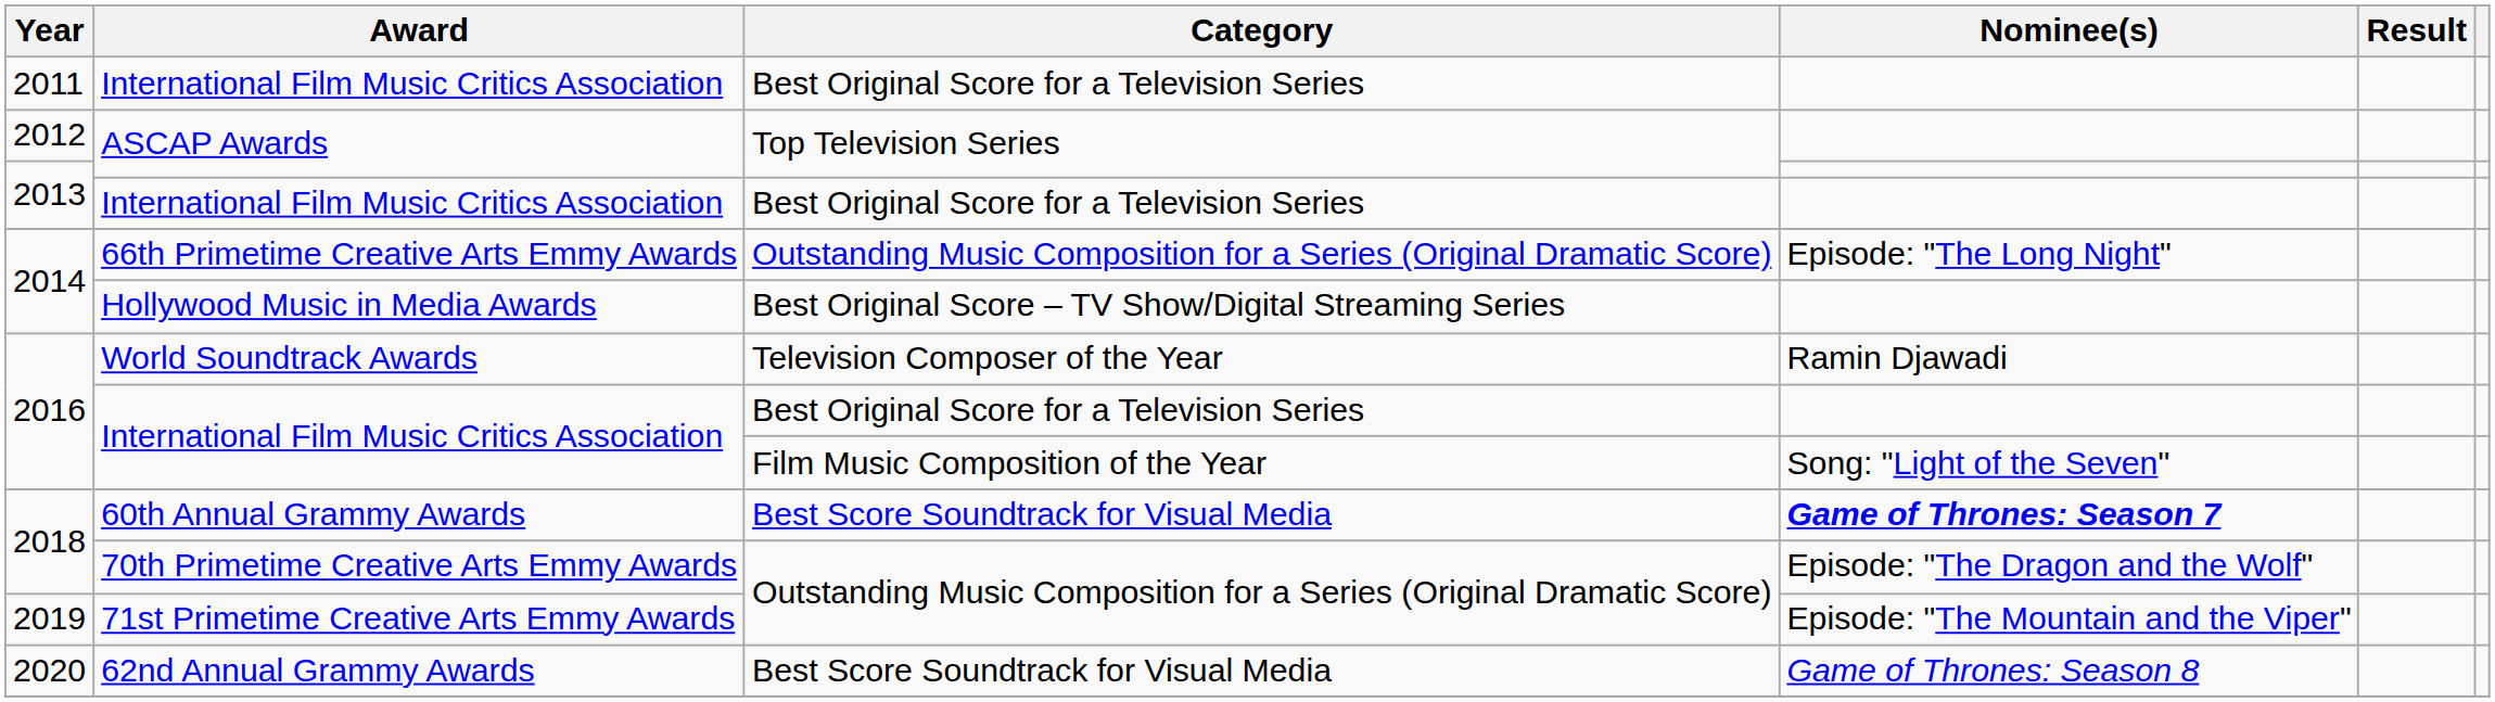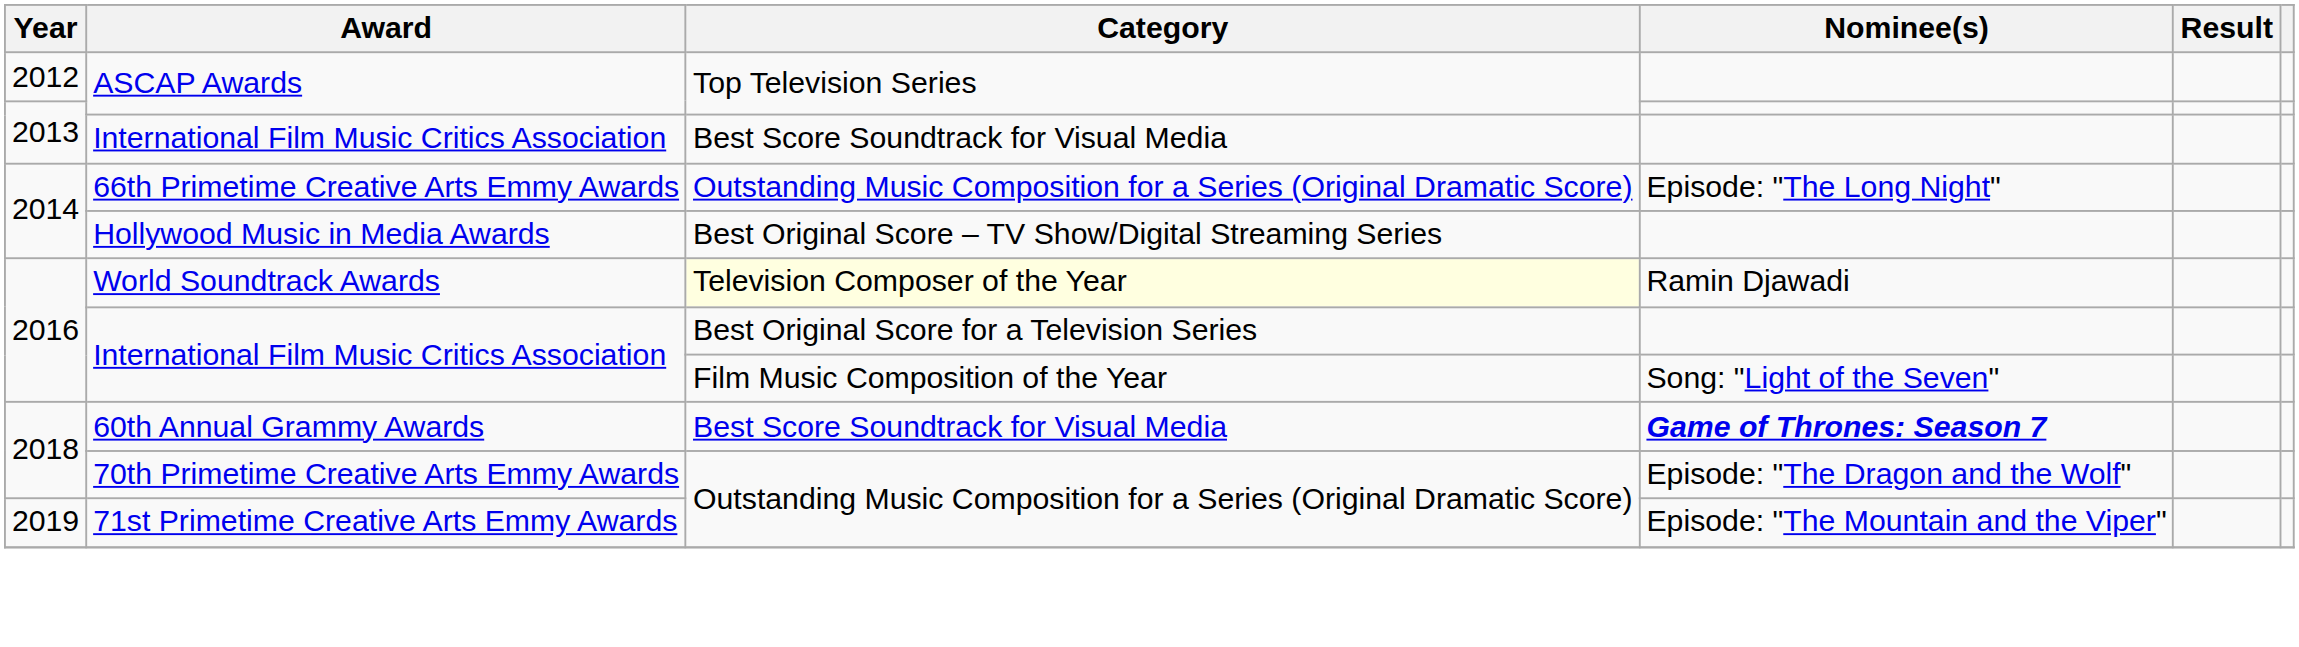 <table class="wikitable sortable plainrowheaders">
 <tr>
 <th>Year</th>
 <th>Award</th>
 <th>Category</th>
 <th>Nominee(s)</th>
 <th>Result</th>
 <th class="unsortable"></th>
-</tr>
-<tr>
-<td rowspan="1">2011</td>
-<td scope="row"><a href='#'>International Film Music Critics Association</a></td>
-<td scope="row">Best Original Score for a Television Series</td>
-<td scope="row"></td>
-<td></td>
-<td></td>
 </tr>
 <tr>
 <td rowspan="1">2012</td>
 <td rowspan="2" scope="row"><a href='#'>ASCAP Awards</a></td>
 <td rowspan="2" scope="row">Top Television Series</td>
 <td scope="row"></td>
 <td></td>
 <td></td>
 </tr>
 <tr>
 <td rowspan="2">2013</td>
 <td scope="row"></td>
 <td></td>
 <td></td>
 </tr>
 <tr>
 <td scope="row"><a href='#'>International Film Music Critics Association</a></td>
-<td scope="row">Best Original Score for a Television Series</td>
+<td>Best Score Soundtrack for Visual Media</td>
 <td scope="row"></td>
 <td></td>
 <td></td>
 </tr>
 <tr>
 <td rowspan="2">2014</td>
 <td scope="row"><a href='#'>66th Primetime Creative Arts Emmy Awards</a></td>
 <td scope="row"><a href='#'>Outstanding Music Composition for a Series (Original Dramatic Score)</a></td>
 <td>Episode: "<a href='#'>The Long Night</a>"</td>
 <td></td>
 <td></td>
 </tr>
 <tr>
 <td scope="row"><a href='#'>Hollywood Music in Media Awards</a></td>
 <td scope="row">Best Original Score – TV Show/Digital Streaming Series</td>
 <td scope="row"></td>
 <td></td>
 <td></td>
 </tr>
 <tr>
 <td rowspan="3">2016</td>
 <td scope="row"><a href='#'>World Soundtrack Awards</a></td>
-<td scope="row">Television Composer of the Year</td>
+<td scope="row" style="background: lightyellow;">Television Composer of the Year</td>
 <td scope="row">Ramin Djawadi</td>
 <td></td>
 <td></td>
 </tr>
 <tr>
 <td scope="row" rowspan="2"><a href='#'>International Film Music Critics Association</a></td>
 <td scope="row">Best Original Score for a Television Series</td>
 <td scope="row"></td>
 <td></td>
 <td></td>
 </tr>
 <tr>
 <td scope="row">Film Music Composition of the Year</td>
 <td scope="row">Song: "<a href='#'>Light of the Seven</a>"</td>
 <td></td>
 <td></td>
 </tr>
 <tr>
 <td rowspan="2">2018</td>
 <td scope="row"><a href='#'>60th Annual Grammy Awards</a></td>
 <td scope="row"><a href='#'>Best Score Soundtrack for Visual Media</a></td>
 <td scope="row"><strong><em><a href='#'>Game of Thrones: Season 7</a></em></strong></td>
 <td></td>
 <td></td>
 </tr>
 <tr>
 <td scope="row"><a href='#'>70th Primetime Creative Arts Emmy Awards</a></td>
 <td rowspan="2" scope="row">Outstanding Music Composition for a Series (Original Dramatic Score)</td>
 <td scope="row">Episode: "<a href='#'>The Dragon and the Wolf</a>"</td>
 <td></td>
 <td></td>
 </tr>
 <tr>
 <td>2019</td>
 <td><a href='#'>71st Primetime Creative Arts Emmy Awards</a></td>
 <td scope="row">Episode: "<a href='#'>The Mountain and the Viper</a>"</td>
 <td></td>
 <td></td>
 </tr>
 <tr>
-<td>2020</td>
-<td><a href='#'>62nd Annual Grammy Awards</a></td>
-<td>Best Score Soundtrack for Visual Media</td>
-<td><em><a href='#'>Game of Thrones: Season 8</a></em></td>
-<td></td>
-<td></td>
-</tr>
-<tr>
 </tr>
 </table>
